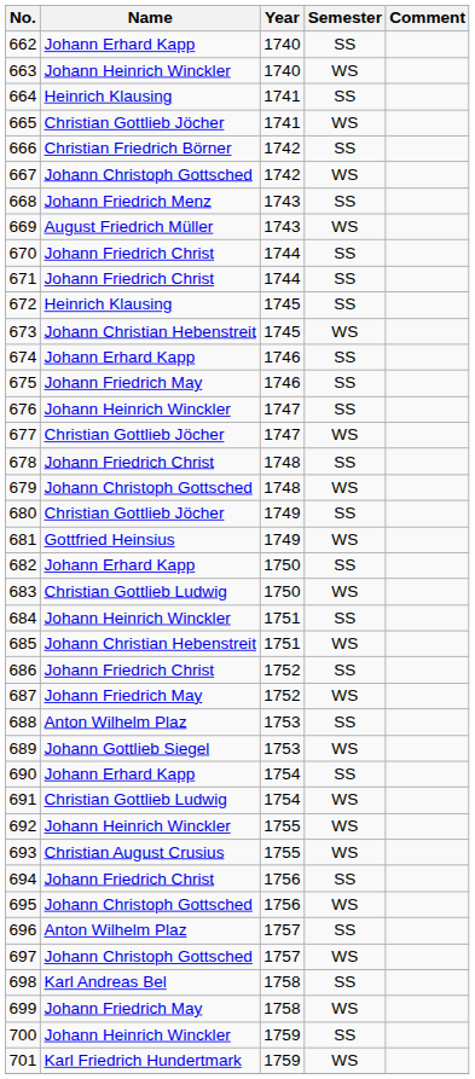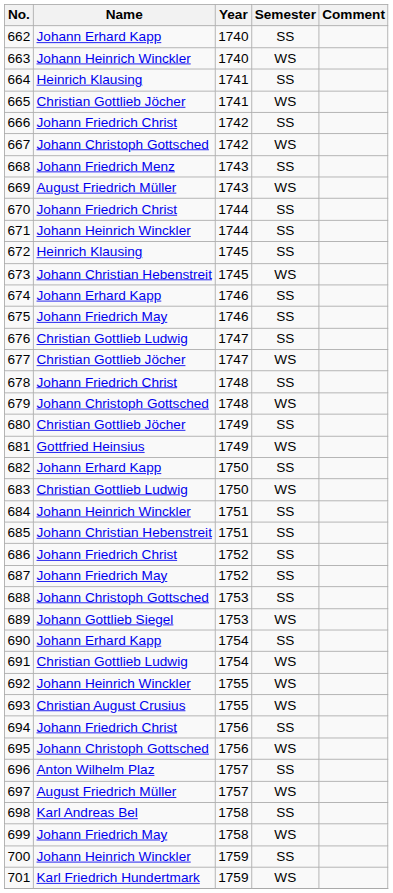 <table class="wikitable">
 <tr>
 <th bgcolor="silver">No.</th>
 <th bgcolor="silver">Name</th>
 <th bgcolor="silver">Year</th>
 <th bgcolor="silver">Semester</th>
 <th bgcolor="silver">Comment</th>
 </tr>
 <tr>
 <td>662</td>
 <td><a href='#'>Johann Erhard Kapp</a></td>
 <td>1740</td>
 <td align="center">SS</td>
 <td></td>
 </tr>
 <tr>
 <td>663</td>
 <td><a href='#'>Johann Heinrich Winckler</a></td>
 <td>1740</td>
 <td align="center">WS</td>
 <td></td>
 </tr>
 <tr>
 <td>664</td>
 <td><a href='#'>Heinrich Klausing</a></td>
 <td>1741</td>
 <td align="center">SS</td>
 <td></td>
 </tr>
 <tr>
 <td>665</td>
 <td><a href='#'>Christian Gottlieb Jöcher</a></td>
 <td>1741</td>
 <td align="center">WS</td>
 <td></td>
 </tr>
 <tr>
 <td>666</td>
-<td><a href='#'>Christian Friedrich Börner</a></td>
+<td><a href='#'>Johann Friedrich Christ</a></td>
 <td>1742</td>
 <td align="center">SS</td>
 <td></td>
 </tr>
 <tr>
 <td>667</td>
 <td><a href='#'>Johann Christoph Gottsched</a></td>
 <td>1742</td>
 <td align="center">WS</td>
 <td></td>
 </tr>
 <tr>
 <td>668</td>
 <td><a href='#'>Johann Friedrich Menz</a></td>
 <td>1743</td>
 <td align="center">SS</td>
 <td></td>
 </tr>
 <tr>
 <td>669</td>
 <td><a href='#'>August Friedrich Müller</a></td>
 <td>1743</td>
 <td align="center">WS</td>
 <td></td>
 </tr>
 <tr>
 <td>670</td>
 <td><a href='#'>Johann Friedrich Christ</a></td>
 <td>1744</td>
 <td align="center">SS</td>
 <td></td>
 </tr>
 <tr>
 <td>671</td>
-<td><a href='#'>Johann Friedrich Christ</a></td>
+<td><a href='#'>Johann Heinrich Winckler</a></td>
 <td>1744</td>
 <td align="center">SS</td>
 <td></td>
 </tr>
 <tr>
 <td>672</td>
 <td><a href='#'>Heinrich Klausing</a></td>
 <td>1745</td>
 <td align="center">SS</td>
 <td></td>
 </tr>
 <tr>
 <td>673</td>
 <td><a href='#'>Johann Christian Hebenstreit</a></td>
 <td>1745</td>
 <td align="center">WS</td>
 <td></td>
 </tr>
 <tr>
 <td>674</td>
 <td><a href='#'>Johann Erhard Kapp</a></td>
 <td>1746</td>
 <td align="center">SS</td>
 <td></td>
 </tr>
 <tr>
 <td>675</td>
 <td><a href='#'>Johann Friedrich May</a></td>
 <td>1746</td>
 <td align="center">SS</td>
 <td></td>
 </tr>
 <tr>
 <td>676</td>
-<td><a href='#'>Johann Heinrich Winckler</a></td>
+<td><a href='#'>Christian Gottlieb Ludwig</a></td>
 <td>1747</td>
 <td align="center">SS</td>
 <td></td>
 </tr>
 <tr>
 <td>677</td>
 <td><a href='#'>Christian Gottlieb Jöcher</a></td>
 <td>1747</td>
 <td align="center">WS</td>
 <td></td>
 </tr>
 <tr>
 <td>678</td>
 <td><a href='#'>Johann Friedrich Christ</a></td>
 <td>1748</td>
 <td align="center">SS</td>
 <td></td>
 </tr>
 <tr>
 <td>679</td>
 <td><a href='#'>Johann Christoph Gottsched</a></td>
 <td>1748</td>
 <td align="center">WS</td>
 <td></td>
 </tr>
 <tr>
 <td>680</td>
 <td><a href='#'>Christian Gottlieb Jöcher</a></td>
 <td>1749</td>
 <td align="center">SS</td>
 <td></td>
 </tr>
 <tr>
 <td>681</td>
 <td><a href='#'>Gottfried Heinsius</a></td>
 <td>1749</td>
 <td align="center">WS</td>
 <td></td>
 </tr>
 <tr>
 <td>682</td>
 <td><a href='#'>Johann Erhard Kapp</a></td>
 <td>1750</td>
 <td align="center">SS</td>
 <td></td>
 </tr>
 <tr>
 <td>683</td>
 <td><a href='#'>Christian Gottlieb Ludwig</a></td>
 <td>1750</td>
 <td align="center">WS</td>
 <td></td>
 </tr>
 <tr>
 <td>684</td>
 <td><a href='#'>Johann Heinrich Winckler</a></td>
 <td>1751</td>
 <td align="center">SS</td>
 <td></td>
 </tr>
 <tr>
 <td>685</td>
 <td><a href='#'>Johann Christian Hebenstreit</a></td>
 <td>1751</td>
-<td align="center">WS</td>
+<td align="center">SS</td>
 <td></td>
 </tr>
 <tr>
 <td>686</td>
 <td><a href='#'>Johann Friedrich Christ</a></td>
 <td>1752</td>
 <td align="center">SS</td>
 <td></td>
 </tr>
 <tr>
 <td>687</td>
 <td><a href='#'>Johann Friedrich May</a></td>
 <td>1752</td>
-<td align="center">WS</td>
+<td align="center">SS</td>
 <td></td>
 </tr>
 <tr>
 <td>688</td>
-<td><a href='#'>Anton Wilhelm Plaz</a></td>
+<td><a href='#'>Johann Christoph Gottsched</a></td>
 <td>1753</td>
 <td align="center">SS</td>
 <td></td>
 </tr>
 <tr>
 <td>689</td>
 <td><a href='#'>Johann Gottlieb Siegel</a></td>
 <td>1753</td>
 <td align="center">WS</td>
 <td></td>
 </tr>
 <tr>
 <td>690</td>
 <td><a href='#'>Johann Erhard Kapp</a></td>
 <td>1754</td>
 <td align="center">SS</td>
 <td></td>
 </tr>
 <tr>
 <td>691</td>
 <td><a href='#'>Christian Gottlieb Ludwig</a></td>
 <td>1754</td>
 <td align="center">WS</td>
 <td></td>
 </tr>
 <tr>
 <td>692</td>
 <td><a href='#'>Johann Heinrich Winckler</a></td>
 <td>1755</td>
 <td align="center">WS</td>
 <td></td>
 </tr>
 <tr>
 <td>693</td>
 <td><a href='#'>Christian August Crusius</a></td>
 <td>1755</td>
 <td align="center">WS</td>
 <td></td>
 </tr>
 <tr>
 <td>694</td>
 <td><a href='#'>Johann Friedrich Christ</a></td>
 <td>1756</td>
 <td align="center">SS</td>
 <td></td>
 </tr>
 <tr>
 <td>695</td>
 <td><a href='#'>Johann Christoph Gottsched</a></td>
 <td>1756</td>
 <td align="center">WS</td>
 <td></td>
 </tr>
 <tr>
 <td>696</td>
 <td><a href='#'>Anton Wilhelm Plaz</a></td>
 <td>1757</td>
 <td align="center">SS</td>
 <td></td>
 </tr>
 <tr>
 <td>697</td>
-<td><a href='#'>Johann Christoph Gottsched</a></td>
+<td><a href='#'>August Friedrich Müller</a></td>
 <td>1757</td>
 <td align="center">WS</td>
 <td></td>
 </tr>
 <tr>
 <td>698</td>
 <td><a href='#'>Karl Andreas Bel</a></td>
 <td>1758</td>
 <td align="center">SS</td>
 <td></td>
 </tr>
 <tr>
 <td>699</td>
 <td><a href='#'>Johann Friedrich May</a></td>
 <td>1758</td>
 <td align="center">WS</td>
 <td></td>
 </tr>
 <tr>
 <td>700</td>
 <td><a href='#'>Johann Heinrich Winckler</a></td>
 <td>1759</td>
 <td align="center">SS</td>
 <td></td>
 </tr>
 <tr>
 <td>701</td>
 <td><a href='#'>Karl Friedrich Hundertmark</a></td>
 <td>1759</td>
 <td align="center">WS</td>
 <td></td>
 </tr>
 <tr>
 </tr>
 </table>
